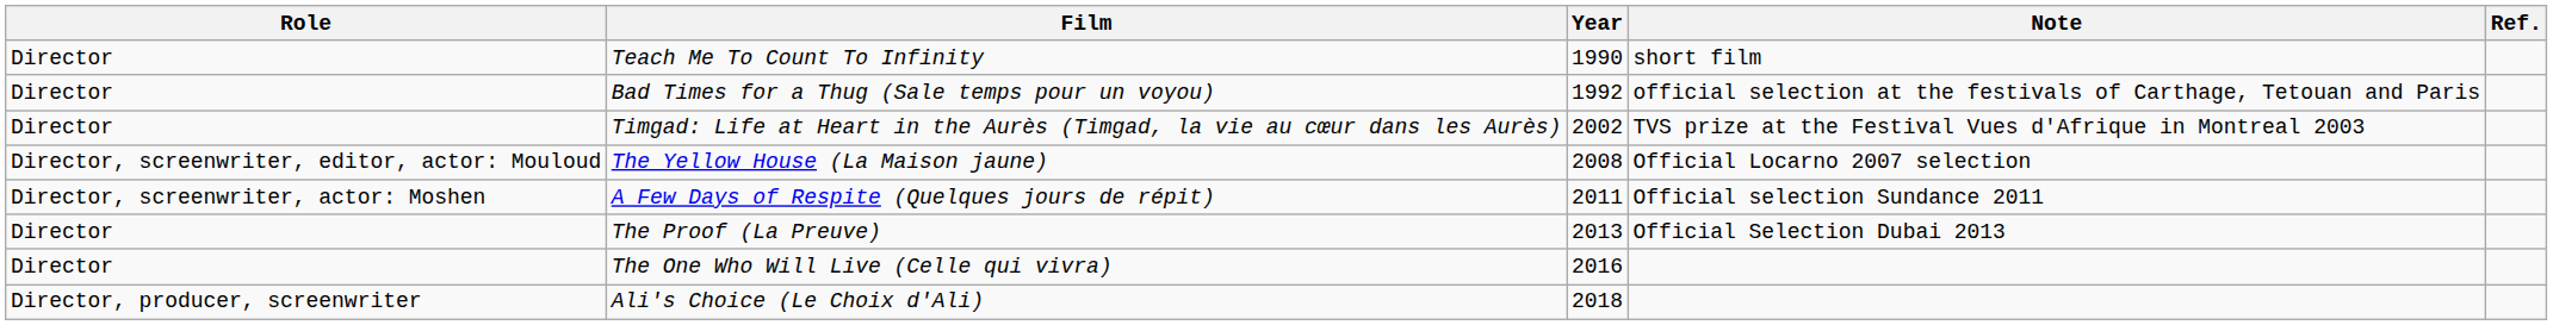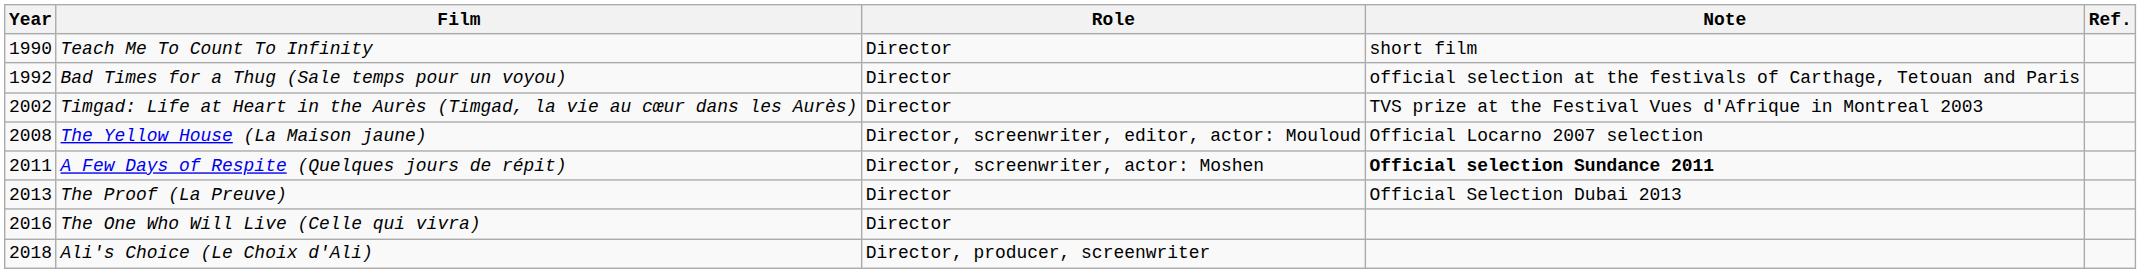 <table class="wikitable">
 <tr>
+<th>Year</th>
+<th>Film</th>
 <th>Role</th>
-<th>Film</th>
-<th>Year</th>
 <th>Note</th>
 <th>Ref.</th>
 </tr>
 <tr>
+<td>1990</td>
+<td><em>Teach Me To Count To Infinity</em></td>
 <td>Director</td>
-<td><em>Teach Me To Count To Infinity</em></td>
-<td>1990</td>
 <td>short film</td>
 <td></td>
 </tr>
 <tr>
+<td>1992</td>
+<td><em>Bad Times for a Thug (Sale temps pour un voyou)</em></td>
 <td>Director</td>
-<td><em>Bad Times for a Thug (Sale temps pour un voyou)</em></td>
-<td>1992</td>
 <td>official selection at the festivals of Carthage, Tetouan and Paris</td>
 <td></td>
 </tr>
 <tr>
+<td>2002</td>
+<td><em>Timgad: Life at Heart in the Aurès (Timgad, la vie au cœur dans les Aurès)</em></td>
 <td>Director</td>
-<td><em>Timgad: Life at Heart in the Aurès (Timgad, la vie au cœur dans les Aurès)</em></td>
-<td>2002</td>
 <td>TVS prize at the Festival Vues d'Afrique in Montreal 2003</td>
 <td></td>
 </tr>
 <tr>
+<td>2008</td>
+<td><em><a href='#'>The Yellow House</a> (La Maison jaune)</em></td>
 <td>Director, screenwriter, editor, actor: Mouloud</td>
-<td><em><a href='#'>The Yellow House</a> (La Maison jaune)</em></td>
-<td>2008</td>
 <td>Official Locarno 2007 selection</td>
 <td></td>
 </tr>
 <tr>
+<td>2011</td>
+<td><em><a href='#'>A Few Days of Respite</a> (Quelques jours de répit)</em></td>
 <td>Director, screenwriter, actor: Moshen</td>
-<td><em><a href='#'>A Few Days of Respite</a> (Quelques jours de répit)</em></td>
-<td>2011</td>
-<td>Official selection Sundance 2011</td>
+<td><strong>Official selection Sundance 2011</strong></td>
 <td></td>
 </tr>
 <tr>
+<td>2013</td>
+<td><em>The Proof (La Preuve)</em></td>
 <td>Director</td>
-<td><em>The Proof (La Preuve)</em></td>
-<td>2013</td>
 <td>Official Selection Dubai 2013</td>
 <td></td>
 </tr>
 <tr>
+<td>2016</td>
+<td><em>The One Who Will Live (Celle qui vivra)</em></td>
 <td>Director</td>
-<td><em>The One Who Will Live (Celle qui vivra)</em></td>
-<td>2016</td>
 <td></td>
 <td></td>
 </tr>
 <tr>
+<td>2018</td>
+<td><em>Ali's Choice (Le Choix d'Ali)</em></td>
 <td>Director, producer, screenwriter</td>
-<td><em>Ali's Choice (Le Choix d'Ali)</em></td>
-<td>2018</td>
 <td></td>
 <td></td>
 </tr>
 </table>
